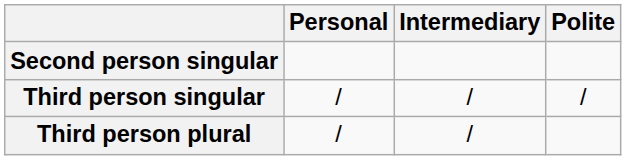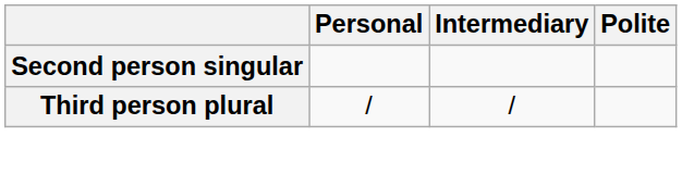 <table class="wikitable" style="text-align: center;">
 <tr>
 <th colspan="1"></th>
 <th>Personal</th>
 <th>Intermediary</th>
 <th>Polite</th>
 </tr>
 <tr>
 <th>Second person singular</th>
 <td></td>
 <td></td>
 <td></td>
 </tr>
 <tr>
-<th>Third person singular</th>
-<td> / </td>
-<td> / </td>
-<td> / </td>
-</tr>
-<tr>
 <th>Third person plural</th>
 <td> / </td>
 <td> / </td>
 <td></td>
 </tr>
 </table>
